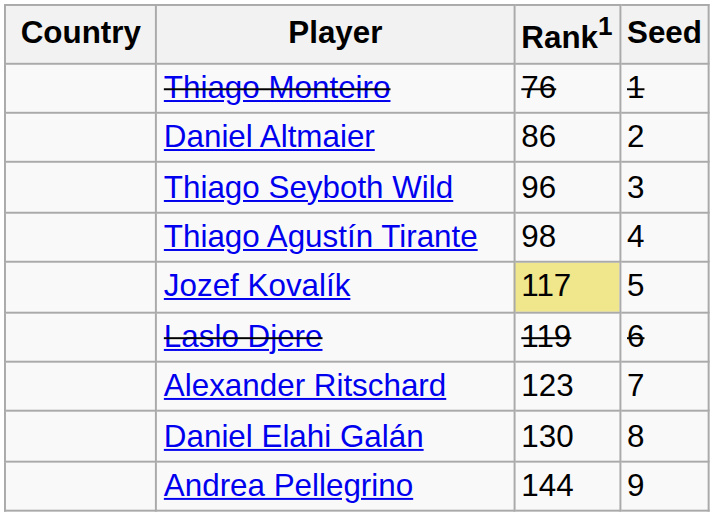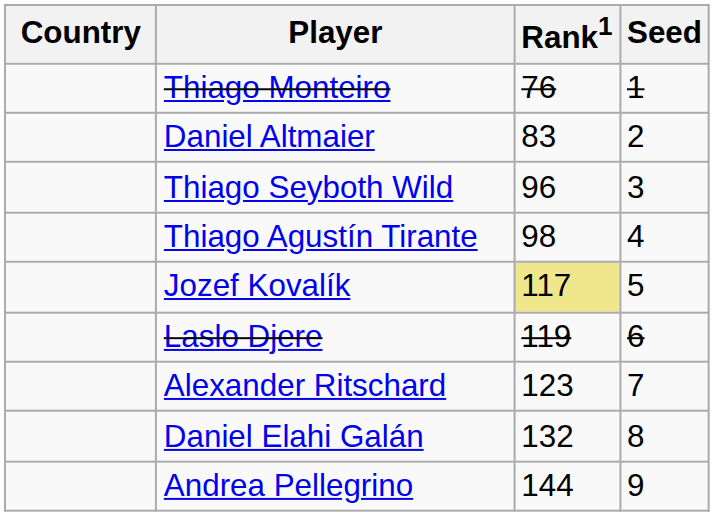 <table class="sortable wikitable">
 <tr>
 <th width="70">Country</th>
 <th width="175">Player</th>
 <th>Rank<sup>1</sup></th>
 <th>Seed</th>
 </tr>
 <tr>
 <td><s></s></td>
 <td><s><a href='#'>Thiago Monteiro</a></s></td>
 <td><s>76</s></td>
 <td><s>1</s></td>
 </tr>
 <tr>
 <td></td>
 <td><a href='#'>Daniel Altmaier</a></td>
-<td>86</td>
+<td>83</td>
 <td>2</td>
 </tr>
 <tr>
 <td></td>
 <td><a href='#'>Thiago Seyboth Wild</a></td>
 <td>96</td>
 <td>3</td>
 </tr>
 <tr>
 <td></td>
 <td><a href='#'>Thiago Agustín Tirante</a></td>
 <td>98</td>
 <td>4</td>
 </tr>
 <tr>
 <td></td>
 <td><a href='#'>Jozef Kovalík</a></td>
 <td style="background: khaki;">117</td>
 <td>5</td>
 </tr>
 <tr>
 <td><s></s></td>
 <td><s><a href='#'>Laslo Djere</a></s></td>
 <td><s>119</s></td>
 <td><s>6</s></td>
 </tr>
 <tr>
 <td></td>
 <td><a href='#'>Alexander Ritschard</a></td>
 <td>123</td>
 <td>7</td>
 </tr>
 <tr>
 <td></td>
 <td><a href='#'>Daniel Elahi Galán</a></td>
-<td>130</td>
+<td>132</td>
 <td>8</td>
 </tr>
 <tr>
 <td></td>
 <td><a href='#'>Andrea Pellegrino</a></td>
 <td>144</td>
 <td>9</td>
 </tr>
 </table>
